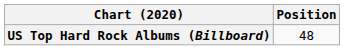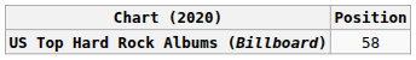 <table class="wikitable plainrowheaders" style="text-align:center">
 <tr>
 <th scope="col">Chart (2020)</th>
 <th scope="col">Position</th>
 </tr>
 <tr>
 <th scope="row">US Top Hard Rock Albums (<em>Billboard</em>)</th>
-<td>48</td>
+<td>58</td>
 </tr>
 </table>
